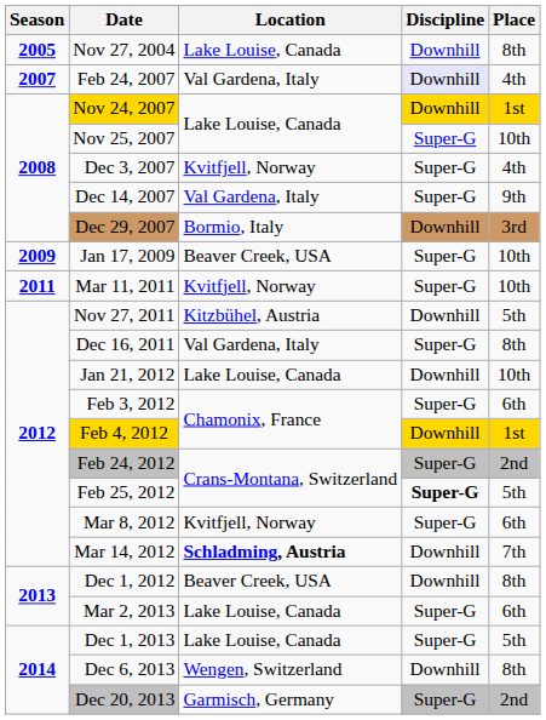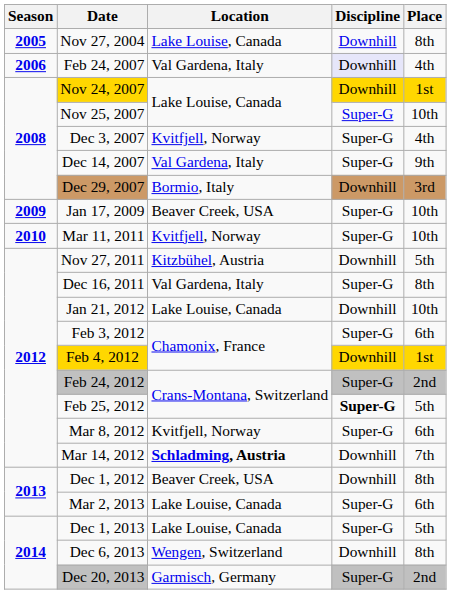 <table class=wikitable style="text-align:center">
 <tr>
 <th>Season</th>
 <th>Date</th>
 <th>Location</th>
 <th>Discipline</th>
 <th>Place</th>
 </tr>
 <tr>
 <td><strong><a href='#'>2005</a></strong></td>
 <td align=right>Nov 27, 2004</td>
 <td align=left><a href='#'>Lake Louise</a>, Canada</td>
 <td><a href='#'>Downhill</a></td>
 <td>8th</td>
 </tr>
 <tr>
-<td><strong><a href='#'>2007</a></strong></td>
+<td><strong><a href='#'>2006</a></strong></td>
 <td align=right>Feb 24, 2007</td>
 <td align=left>Val Gardena, Italy</td>
 <td style="background: lavender;">Downhill</td>
 <td>4th</td>
 </tr>
 <tr>
 <td rowspan=5><strong><a href='#'>2008</a></strong></td>
 <td style="background:gold">Nov 24, 2007</td>
 <td align=left rowspan=2>Lake Louise, Canada</td>
 <td style="background:gold">Downhill</td>
 <td style="background:gold">1st</td>
 </tr>
 <tr>
 <td align=right>Nov 25, 2007</td>
 <td><a href='#'>Super-G</a></td>
 <td>10th</td>
 </tr>
 <tr>
 <td align=right>Dec 3, 2007</td>
 <td align=left><a href='#'>Kvitfjell</a>, Norway</td>
 <td>Super-G</td>
 <td>4th</td>
 </tr>
 <tr>
 <td align=right>Dec 14, 2007</td>
 <td align=left><a href='#'>Val Gardena</a>, Italy</td>
 <td>Super-G</td>
 <td>9th</td>
 </tr>
 <tr>
 <td align=right style="background:#cc9966">Dec 29, 2007</td>
 <td align=left><a href='#'>Bormio</a>, Italy</td>
 <td style="background:#cc9966">Downhill</td>
 <td style="background:#cc9966">3rd</td>
 </tr>
 <tr>
 <td><strong><a href='#'>2009</a></strong></td>
 <td align=right>Jan 17, 2009</td>
 <td align=left>Beaver Creek, USA</td>
 <td>Super-G</td>
 <td>10th</td>
 </tr>
 <tr>
-<td><strong><a href='#'>2011</a></strong></td>
+<td><strong><a href='#'>2010</a></strong></td>
 <td align=right>Mar 11, 2011</td>
 <td align=left><a href='#'>Kvitfjell</a>, Norway</td>
 <td>Super-G</td>
 <td>10th</td>
 </tr>
 <tr>
 <td rowspan=9><strong><a href='#'>2012</a></strong></td>
 <td align=right>Nov 27, 2011</td>
 <td align=left><a href='#'>Kitzbühel</a>, Austria</td>
 <td>Downhill</td>
 <td>5th</td>
 </tr>
 <tr>
 <td align=right>Dec 16, 2011</td>
 <td align=left>Val Gardena, Italy</td>
 <td>Super-G</td>
 <td>8th</td>
 </tr>
 <tr>
 <td align=right>Jan 21, 2012</td>
 <td align=left>Lake Louise, Canada</td>
 <td>Downhill</td>
 <td>10th</td>
 </tr>
 <tr>
 <td align=right>Feb 3, 2012</td>
 <td align=left rowspan=2><a href='#'>Chamonix</a>, France</td>
 <td>Super-G</td>
 <td>6th</td>
 </tr>
 <tr>
 <td style="background:gold">Feb 4, 2012</td>
 <td style="background:gold">Downhill</td>
 <td style="background:gold">1st</td>
 </tr>
 <tr>
 <td align=right style="background:silver">Feb 24, 2012</td>
 <td align=left rowspan=2><a href='#'>Crans-Montana</a>, Switzerland</td>
 <td style="background:silver">Super-G</td>
 <td style="background:silver">2nd</td>
 </tr>
 <tr>
 <td align=right>Feb 25, 2012</td>
 <td><strong>Super-G</strong></td>
 <td>5th</td>
 </tr>
 <tr>
 <td align=right>Mar 8, 2012</td>
 <td align=left>Kvitfjell, Norway</td>
 <td>Super-G</td>
 <td>6th</td>
 </tr>
 <tr>
 <td align=right>Mar 14, 2012</td>
 <td align=left><strong><a href='#'>Schladming</a>, Austria</strong></td>
 <td>Downhill</td>
 <td>7th</td>
 </tr>
 <tr>
 <td rowspan=2><strong><a href='#'>2013</a></strong></td>
 <td align=right>Dec 1, 2012</td>
 <td align=left>Beaver Creek, USA</td>
 <td>Downhill</td>
 <td>8th</td>
 </tr>
 <tr>
 <td align=right>Mar 2, 2013</td>
 <td align=left>Lake Louise, Canada</td>
 <td>Super-G</td>
 <td>6th</td>
 </tr>
 <tr>
 <td rowspan=5><strong><a href='#'>2014</a></strong></td>
 <td align=right>Dec 1, 2013</td>
 <td align=left>Lake Louise, Canada</td>
 <td>Super-G</td>
 <td>5th</td>
 </tr>
 <tr>
 <td align=right>Dec 6, 2013</td>
 <td align=left><a href='#'>Wengen</a>, Switzerland</td>
 <td>Downhill</td>
 <td>8th</td>
 </tr>
 <tr>
 <td align=right style="background:silver">Dec 20, 2013</td>
 <td align=left><a href='#'>Garmisch</a>, Germany</td>
 <td style="background:silver">Super-G</td>
 <td style="background:silver">2nd</td>
 </tr>
 </table>
